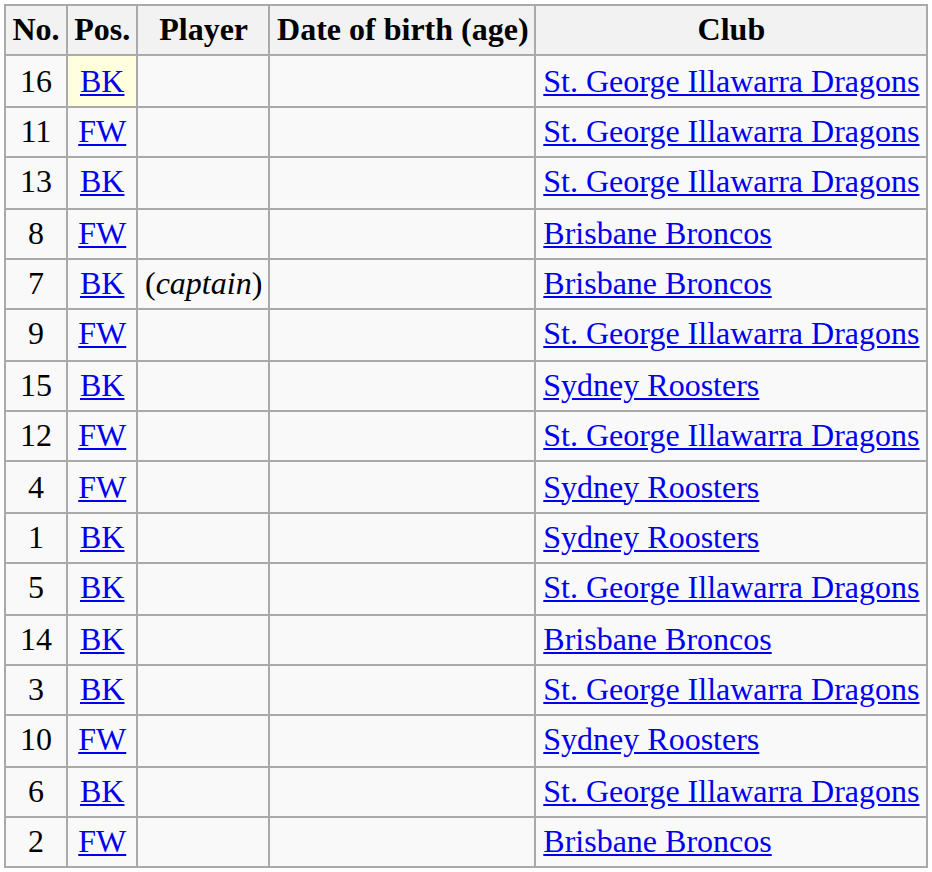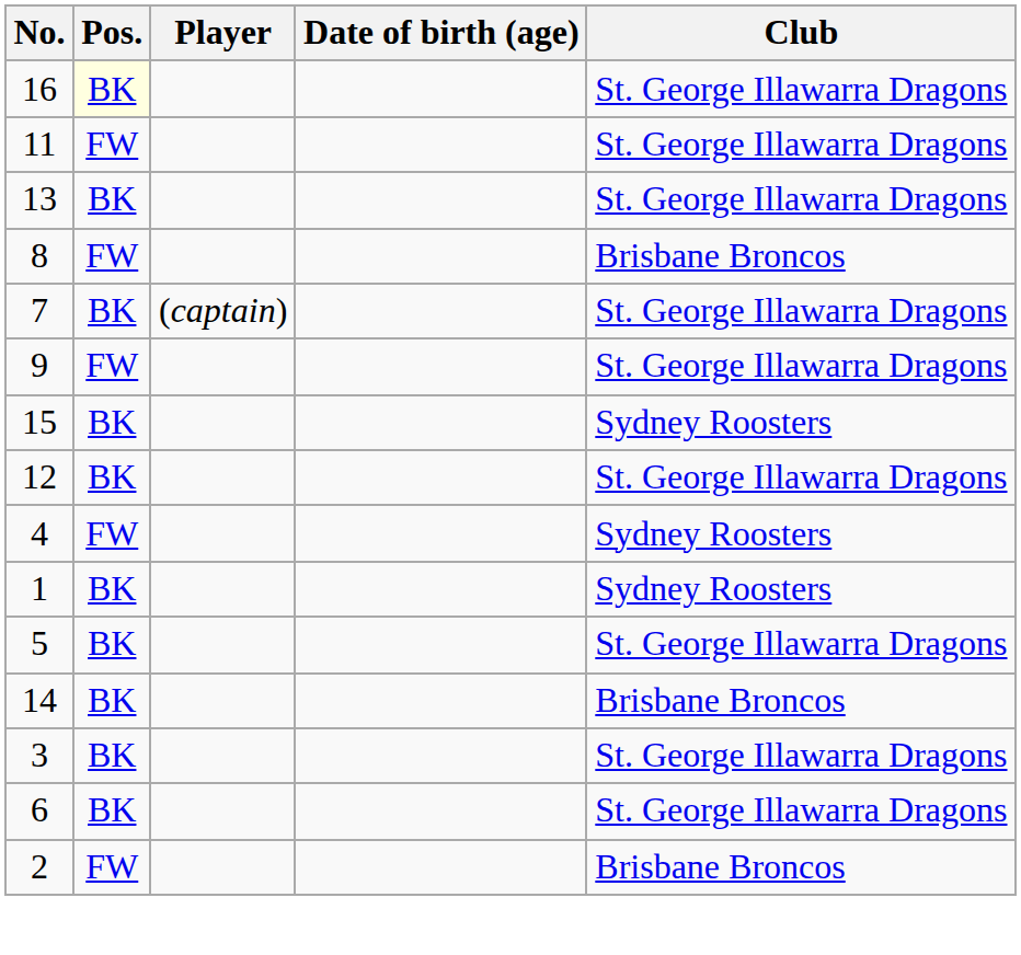 <table class="wikitable sortable">
 <tr>
 <th>No.</th>
 <th>Pos.</th>
 <th>Player</th>
 <th>Date of birth (age)</th>
 <th>Club</th>
 </tr>
 <tr>
 <td align=center>16</td>
 <td align=center style="background: lightyellow;"><a href='#'>BK</a></td>
 <td></td>
 <td></td>
 <td> <a href='#'>St. George Illawarra Dragons</a></td>
 </tr>
 <tr>
 <td align=center>11</td>
 <td align=center><a href='#'>FW</a></td>
 <td></td>
 <td></td>
 <td> <a href='#'>St. George Illawarra Dragons</a></td>
 </tr>
 <tr>
 <td align=center>13</td>
 <td align=center><a href='#'>BK</a></td>
 <td></td>
 <td></td>
 <td> <a href='#'>St. George Illawarra Dragons</a></td>
 </tr>
 <tr>
 <td align=center>8</td>
 <td align=center><a href='#'>FW</a></td>
 <td></td>
 <td></td>
 <td> <a href='#'>Brisbane Broncos</a></td>
 </tr>
 <tr>
 <td align=center>7</td>
 <td align=center><a href='#'>BK</a></td>
 <td> (<em>captain</em>)</td>
 <td></td>
-<td> <a href='#'>Brisbane Broncos</a></td>
+<td> <a href='#'>St. George Illawarra Dragons</a></td>
 </tr>
 <tr>
 <td align=center>9</td>
 <td align=center><a href='#'>FW</a></td>
 <td></td>
 <td></td>
 <td> <a href='#'>St. George Illawarra Dragons</a></td>
 </tr>
 <tr>
 <td align=center>15</td>
 <td align=center><a href='#'>BK</a></td>
 <td></td>
 <td></td>
 <td> <a href='#'>Sydney Roosters</a></td>
 </tr>
 <tr>
 <td align=center>12</td>
-<td align=center><a href='#'>FW</a></td>
+<td align=center><a href='#'>BK</a></td>
 <td></td>
 <td></td>
 <td> <a href='#'>St. George Illawarra Dragons</a></td>
 </tr>
 <tr>
 <td align=center>4</td>
 <td align=center><a href='#'>FW</a></td>
 <td></td>
 <td></td>
 <td> <a href='#'>Sydney Roosters</a></td>
 </tr>
 <tr>
 <td align=center>1</td>
 <td align=center><a href='#'>BK</a></td>
 <td></td>
 <td></td>
 <td> <a href='#'>Sydney Roosters</a></td>
 </tr>
 <tr>
 <td align=center>5</td>
 <td align=center><a href='#'>BK</a></td>
 <td></td>
 <td></td>
 <td> <a href='#'>St. George Illawarra Dragons</a></td>
 </tr>
 <tr>
 <td align=center>14</td>
 <td align=center><a href='#'>BK</a></td>
 <td></td>
 <td></td>
 <td> <a href='#'>Brisbane Broncos</a></td>
 </tr>
 <tr>
 <td align=center>3</td>
 <td align=center><a href='#'>BK</a></td>
 <td></td>
 <td></td>
 <td> <a href='#'>St. George Illawarra Dragons</a></td>
 </tr>
 <tr>
-<td align=center>10</td>
-<td align=center><a href='#'>FW</a></td>
-<td></td>
-<td></td>
-<td> <a href='#'>Sydney Roosters</a></td>
-</tr>
-<tr>
 <td align=center>6</td>
 <td align=center><a href='#'>BK</a></td>
 <td></td>
 <td></td>
 <td> <a href='#'>St. George Illawarra Dragons</a></td>
 </tr>
 <tr>
 <td align=center>2</td>
 <td align=center><a href='#'>FW</a></td>
 <td></td>
 <td></td>
 <td> <a href='#'>Brisbane Broncos</a></td>
 </tr>
 </table>
